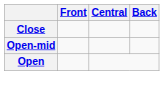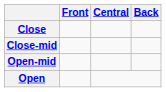 <table class="wikitable" style=text-align:center>
 <tr>
 <th></th>
 <th><a href='#'>Front</a></th>
 <th><a href='#'>Central</a></th>
 <th><a href='#'>Back</a></th>
 </tr>
 <tr>
 <th><a href='#'>Close</a></th>
+<td></td>
+<td></td>
+<td></td>
+</tr>
+<tr>
+<th><a href='#'>Close-mid</a></th>
 <td></td>
 <td></td>
 <td></td>
 </tr>
 <tr>
 <th><a href='#'>Open-mid</a></th>
 <td></td>
 <td></td>
 <td></td>
 </tr>
 <tr>
 <th><a href='#'>Open</a></th>
 <td></td>
 <td colspan="2"></td>
 </tr>
 </table>
